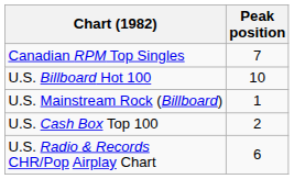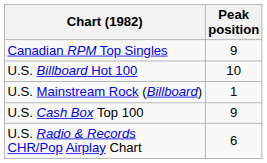 <table class="wikitable sortable">
 <tr>
 <th>Chart (1982)</th>
 <th>Peak<br>position</th>
 </tr>
 <tr>
 <td><a href='#'>Canadian <em>RPM</em> Top Singles</a></td>
-<td style="text-align:center;">7</td>
+<td style="text-align:center;">9</td>
 </tr>
 <tr>
 <td>U.S. <a href='#'><em>Billboard</em> Hot 100</a></td>
 <td style="text-align:center;">10</td>
 </tr>
 <tr>
 <td>U.S. <a href='#'>Mainstream Rock</a> (<em><a href='#'>Billboard</a></em>)</td>
 <td style="text-align:center;">1</td>
 </tr>
 <tr>
 <td>U.S. <a href='#'><em>Cash Box</em></a> Top 100</td>
-<td align="center">2</td>
+<td align="center">9</td>
 </tr>
 <tr>
 <td>U.S. <em><a href='#'>Radio & Records</a></em><br><a href='#'>CHR/Pop</a> <a href='#'>Airplay</a> Chart</td>
 <td align="center">6</td>
 </tr>
 </table>
